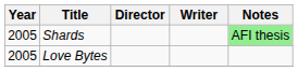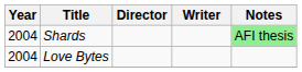 <table class="wikitable">
 <tr>
 <th>Year</th>
 <th>Title</th>
 <th width="65">Director</th>
 <th width="65">Writer</th>
 <th>Notes</th>
 </tr>
 <tr>
-<td>2005</td>
+<td>2004</td>
 <td><em>Shards</em></td>
 <td></td>
 <td></td>
 <td style="background: lightgreen;">AFI thesis</td>
 </tr>
 <tr>
-<td>2005</td>
+<td>2004</td>
 <td><em>Love Bytes</em></td>
 <td></td>
 <td></td>
 <td></td>
 </tr>
 <tr>
 </tr>
 </table>
